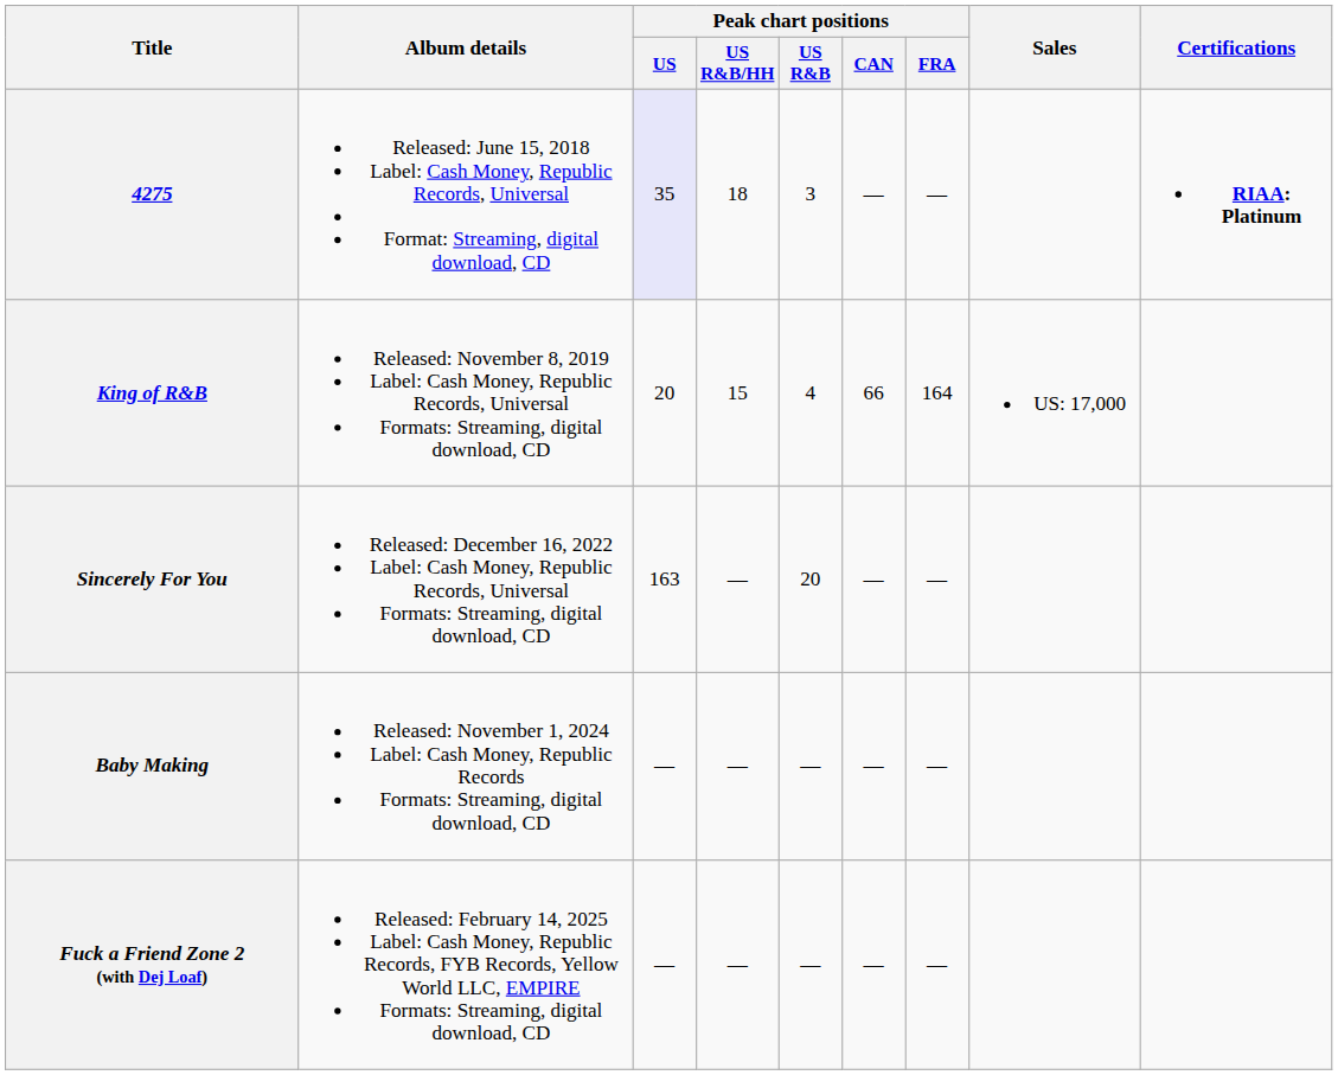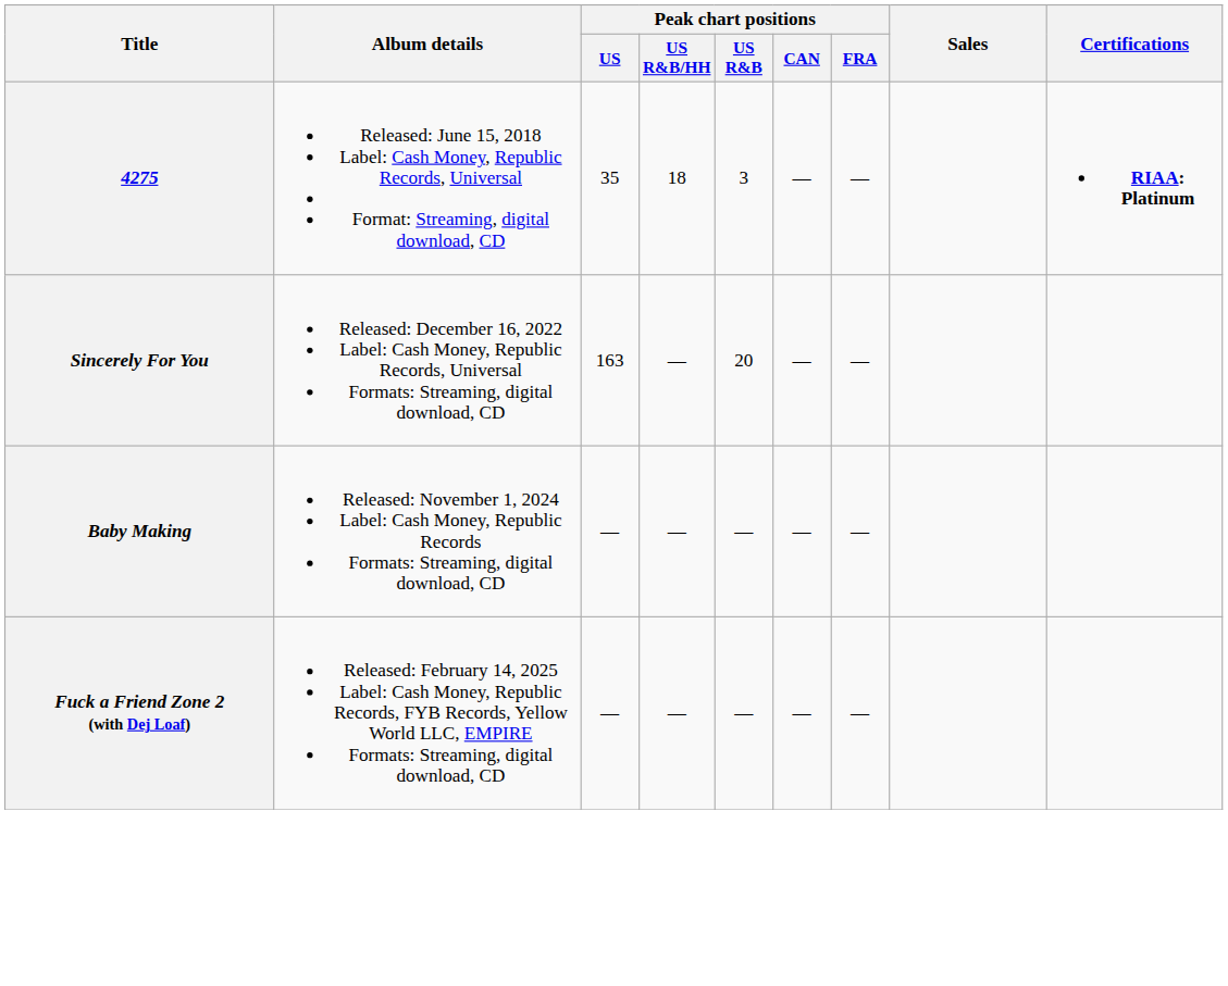 <table class="wikitable plainrowheaders" style="text-align:center;">
 <tr>
 <th scope="col" rowspan="2" style="width: 14em;">Title</th>
 <th scope="col" rowspan="2" style="width: 16em;">Album details</th>
 <th scope="col" colspan="5">Peak chart positions</th>
 <th scope="col" rowspan="2" style="width: 8em;">Sales</th>
 <th scope="col" rowspan="2" style="width: 9em;"><a href='#'>Certifications</a></th>
 </tr>
 <tr>
 <th scope="col" style="width:3em;font-size:90%;"><a href='#'>US</a><br></th>
 <th scope="col" style="width:3em;font-size:90%;"><a href='#'>US<br>R&B/HH</a><br></th>
 <th scope="col" style="width:3em;font-size:90%;"><a href='#'>US R&B</a><br></th>
 <th scope="col" style="width:3em;font-size:90%;"><a href='#'>CAN</a><br></th>
 <th scope="col" style="width:3em;font-size:90%;"><a href='#'>FRA</a><br></th>
 </tr>
 <tr>
 <th scope="row"><em><a href='#'>4275</a></em></th>
 <td><br><ul><li>Released: June 15, 2018</li><li>Label: <a href='#'>Cash Money</a>, <a href='#'>Republic Records</a>, <a href='#'>Universal</a></li><li></li><li>Format: <a href='#'>Streaming</a>, <a href='#'>digital download</a>, <a href='#'>CD</a></li></ul></td>
-<td style="background: lavender;">35</td>
+<td>35</td>
 <td>18</td>
 <td>3</td>
 <td>—</td>
 <td>—</td>
 <td></td>
 <td><strong><br><ul><li><a href='#'>RIAA</a>: Platinum</li></ul></strong></td>
-</tr>
-<tr>
-<th scope="row"><em><a href='#'>King of R&B</a></em></th>
-<td><br><ul><li>Released: November 8, 2019</li><li>Label: Cash Money, Republic Records, Universal</li><li>Formats: Streaming, digital download, CD</li></ul></td>
-<td>20</td>
-<td>15</td>
-<td>4</td>
-<td>66</td>
-<td>164</td>
-<td><br><ul><li>US: 17,000</li></ul></td>
-<td></td>
 </tr>
 <tr>
 <th scope="row"><em>Sincerely For You</em></th>
 <td><br><ul><li>Released: December 16, 2022</li><li>Label: Cash Money, Republic Records, Universal</li><li>Formats: Streaming, digital download, CD</li></ul></td>
 <td>163</td>
 <td>—</td>
 <td>20</td>
 <td>—</td>
 <td>—</td>
 <td></td>
 <td></td>
 </tr>
 <tr>
 <th scope="row"><em>Baby Making</em></th>
 <td><br><ul><li>Released: November 1, 2024</li><li>Label: Cash Money, Republic Records</li><li>Formats: Streaming, digital download, CD</li></ul></td>
 <td>—</td>
 <td>—</td>
 <td>—</td>
 <td>—</td>
 <td>—</td>
 <td></td>
 <td></td>
 </tr>
 <tr>
 <th scope="row"><em>Fuck a Friend Zone 2</em><br><small>(with <a href='#'>Dej Loaf</a>)</small></th>
 <td><br><ul><li>Released: February 14, 2025</li><li>Label: Cash Money, Republic Records, FYB Records, Yellow World LLC, <a href='#'>EMPIRE</a></li><li>Formats: Streaming, digital download, CD</li></ul></td>
 <td>—</td>
 <td>—</td>
 <td>—</td>
 <td>—</td>
 <td>—</td>
 <td></td>
 </tr>
 </table>
